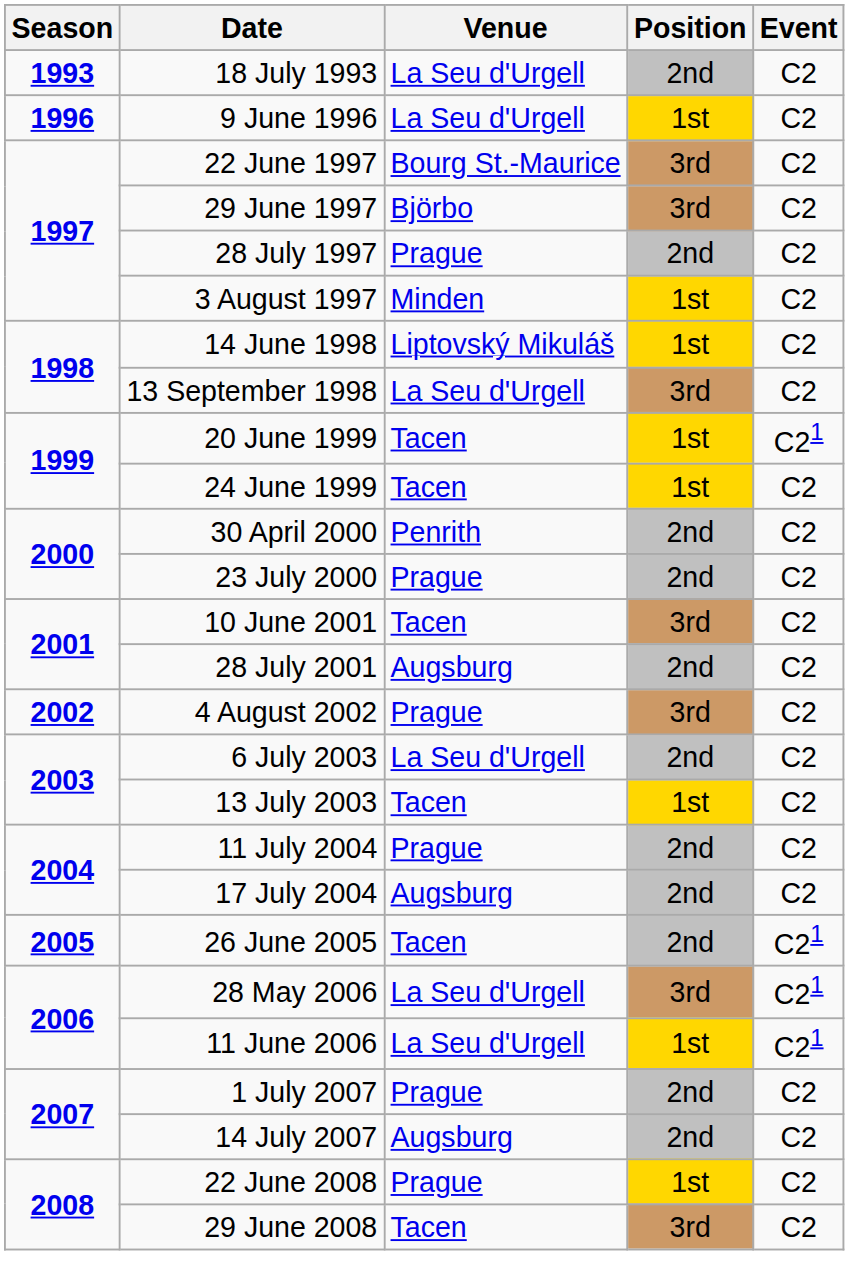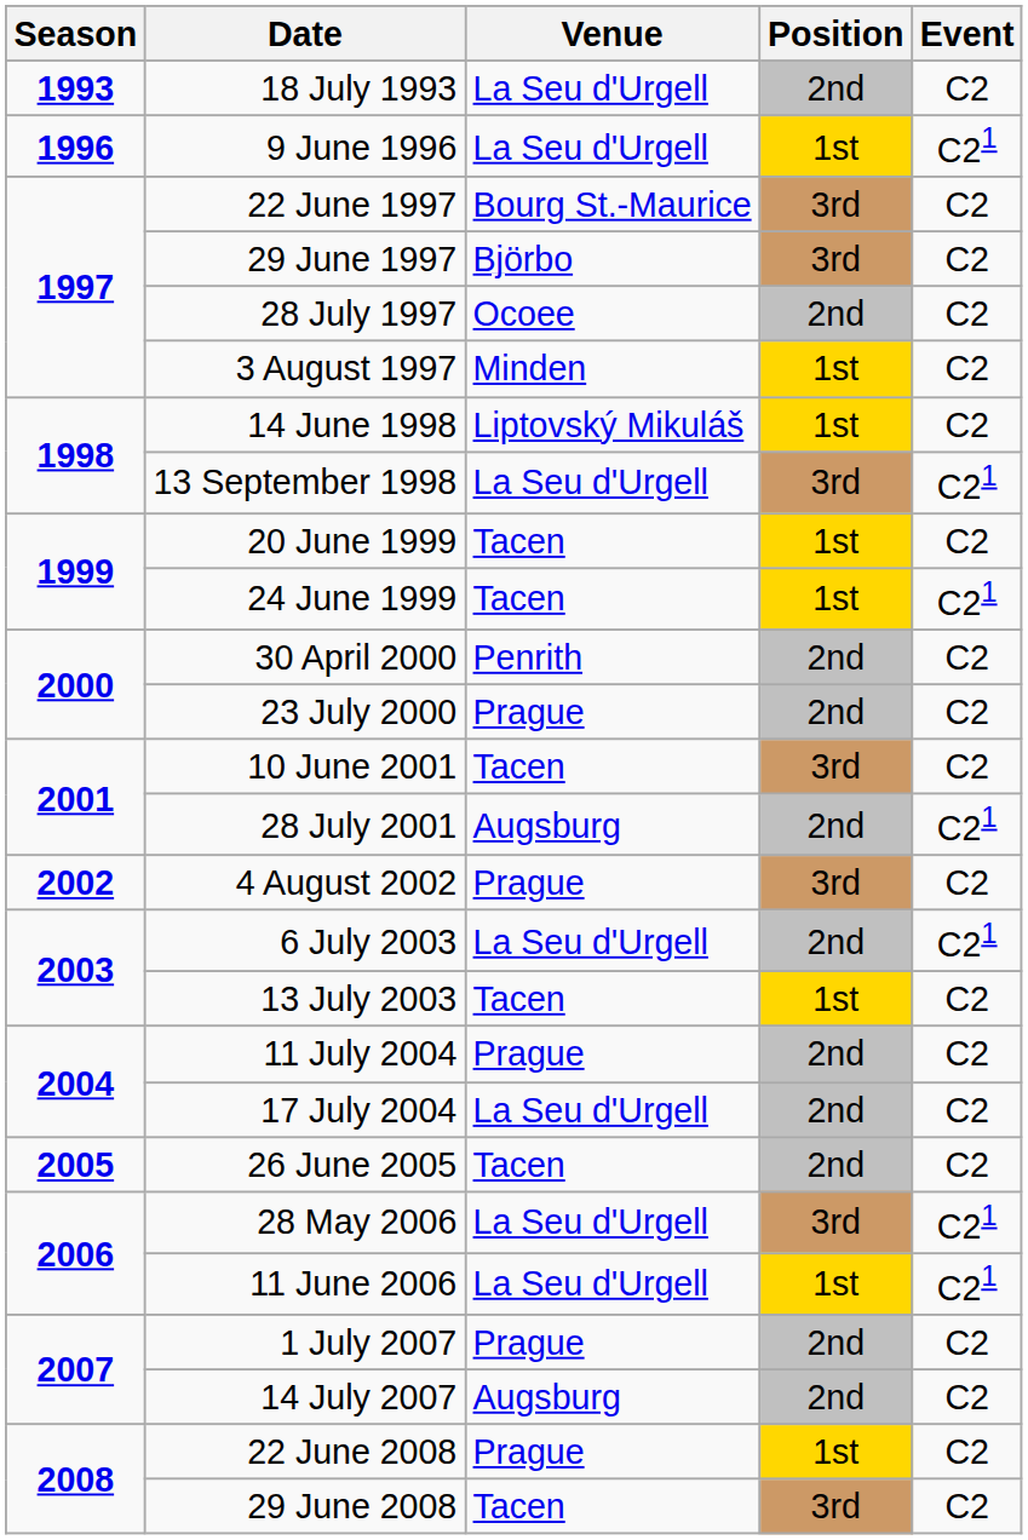 <table class="wikitable" style="text-align:center; font-size:95%;">
 <tr>
 <th>Season</th>
 <th>Date</th>
 <th>Venue</th>
 <th>Position</th>
 <th>Event</th>
 </tr>
 <tr>
 <td><strong><a href='#'>1993</a></strong></td>
 <td align=right>18 July 1993</td>
 <td align=left><a href='#'>La Seu d'Urgell</a></td>
 <td bgcolor=silver>2nd</td>
 <td>C2</td>
 </tr>
 <tr>
 <td><strong><a href='#'>1996</a></strong></td>
 <td align=right>9 June 1996</td>
 <td align=left><a href='#'>La Seu d'Urgell</a></td>
 <td bgcolor=gold>1st</td>
-<td>C2</td>
+<td>C2<sup><a href='#'>1</a></sup></td>
 </tr>
 <tr>
 <td rowspan=4><strong><a href='#'>1997</a></strong></td>
 <td align=right>22 June 1997</td>
 <td align=left><a href='#'>Bourg St.-Maurice</a></td>
 <td bgcolor=cc9966>3rd</td>
 <td>C2</td>
 </tr>
 <tr>
 <td align=right>29 June 1997</td>
 <td align=left><a href='#'>Björbo</a></td>
 <td bgcolor=cc9966>3rd</td>
 <td>C2</td>
 </tr>
 <tr>
 <td align=right>28 July 1997</td>
-<td align=left><a href='#'>Prague</a></td>
+<td align=left><a href='#'>Ocoee</a></td>
 <td bgcolor=silver>2nd</td>
 <td>C2</td>
 </tr>
 <tr>
 <td align=right>3 August 1997</td>
 <td align=left><a href='#'>Minden</a></td>
 <td bgcolor=gold>1st</td>
 <td>C2</td>
 </tr>
 <tr>
 <td rowspan=2><strong><a href='#'>1998</a></strong></td>
 <td align=right>14 June 1998</td>
 <td align=left><a href='#'>Liptovský Mikuláš</a></td>
 <td bgcolor=gold>1st</td>
 <td>C2</td>
 </tr>
 <tr>
 <td align=right>13 September 1998</td>
 <td align=left><a href='#'>La Seu d'Urgell</a></td>
 <td bgcolor=cc9966>3rd</td>
-<td>C2</td>
+<td>C2<sup><a href='#'>1</a></sup></td>
 </tr>
 <tr>
 <td rowspan=2><strong><a href='#'>1999</a></strong></td>
 <td align=right>20 June 1999</td>
 <td align=left><a href='#'>Tacen</a></td>
 <td bgcolor=gold>1st</td>
-<td>C2<sup><a href='#'>1</a></sup></td>
+<td>C2</td>
 </tr>
 <tr>
 <td align=right>24 June 1999</td>
 <td align=left><a href='#'>Tacen</a></td>
 <td bgcolor=gold>1st</td>
-<td>C2</td>
+<td>C2<sup><a href='#'>1</a></sup></td>
 </tr>
 <tr>
 <td rowspan=2><strong><a href='#'>2000</a></strong></td>
 <td align=right>30 April 2000</td>
 <td align=left><a href='#'>Penrith</a></td>
 <td bgcolor=silver>2nd</td>
 <td>C2</td>
 </tr>
 <tr>
 <td align=right>23 July 2000</td>
 <td align=left><a href='#'>Prague</a></td>
 <td bgcolor=silver>2nd</td>
 <td>C2</td>
 </tr>
 <tr>
 <td rowspan=2><strong><a href='#'>2001</a></strong></td>
 <td align=right>10 June 2001</td>
 <td align=left><a href='#'>Tacen</a></td>
 <td bgcolor=cc9966>3rd</td>
 <td>C2</td>
 </tr>
 <tr>
 <td align=right>28 July 2001</td>
 <td align=left><a href='#'>Augsburg</a></td>
 <td bgcolor=silver>2nd</td>
-<td>C2</td>
+<td>C2<sup><a href='#'>1</a></sup></td>
 </tr>
 <tr>
 <td><strong><a href='#'>2002</a></strong></td>
 <td align=right>4 August 2002</td>
 <td align=left><a href='#'>Prague</a></td>
 <td bgcolor=cc9966>3rd</td>
 <td>C2</td>
 </tr>
 <tr>
 <td rowspan=2><strong><a href='#'>2003</a></strong></td>
 <td align=right>6 July 2003</td>
 <td align=left><a href='#'>La Seu d'Urgell</a></td>
 <td bgcolor=silver>2nd</td>
-<td>C2</td>
+<td>C2<sup><a href='#'>1</a></sup></td>
 </tr>
 <tr>
 <td align=right>13 July 2003</td>
 <td align=left><a href='#'>Tacen</a></td>
 <td bgcolor=gold>1st</td>
 <td>C2</td>
 </tr>
 <tr>
 <td rowspan=2><strong><a href='#'>2004</a></strong></td>
 <td align=right>11 July 2004</td>
 <td align=left><a href='#'>Prague</a></td>
 <td bgcolor=silver>2nd</td>
 <td>C2</td>
 </tr>
 <tr>
 <td align=right>17 July 2004</td>
-<td align=left><a href='#'>Augsburg</a></td>
+<td align=left><a href='#'>La Seu d'Urgell</a></td>
 <td bgcolor=silver>2nd</td>
 <td>C2</td>
 </tr>
 <tr>
 <td><strong><a href='#'>2005</a></strong></td>
 <td align=right>26 June 2005</td>
 <td align=left><a href='#'>Tacen</a></td>
 <td bgcolor=silver>2nd</td>
-<td>C2<sup><a href='#'>1</a></sup></td>
+<td>C2</td>
 </tr>
 <tr>
 <td rowspan=2><strong><a href='#'>2006</a></strong></td>
 <td align=right>28 May 2006</td>
 <td align=left><a href='#'>La Seu d'Urgell</a></td>
 <td bgcolor=cc9966>3rd</td>
 <td>C2<sup><a href='#'>1</a></sup></td>
 </tr>
 <tr>
 <td align=right>11 June 2006</td>
 <td align=left><a href='#'>La Seu d'Urgell</a></td>
 <td bgcolor=gold>1st</td>
 <td>C2<sup><a href='#'>1</a></sup></td>
 </tr>
 <tr>
 <td rowspan=2><strong><a href='#'>2007</a></strong></td>
 <td align=right>1 July 2007</td>
 <td align=left><a href='#'>Prague</a></td>
 <td bgcolor=silver>2nd</td>
 <td>C2</td>
 </tr>
 <tr>
 <td align=right>14 July 2007</td>
 <td align=left><a href='#'>Augsburg</a></td>
 <td bgcolor=silver>2nd</td>
 <td>C2</td>
 </tr>
 <tr>
 <td rowspan=2><strong><a href='#'>2008</a></strong></td>
 <td align=right>22 June 2008</td>
 <td align=left><a href='#'>Prague</a></td>
 <td bgcolor=gold>1st</td>
 <td>C2</td>
 </tr>
 <tr>
 <td align=right>29 June 2008</td>
 <td align=left><a href='#'>Tacen</a></td>
 <td bgcolor=cc9966>3rd</td>
 <td>C2</td>
 </tr>
 </table>
